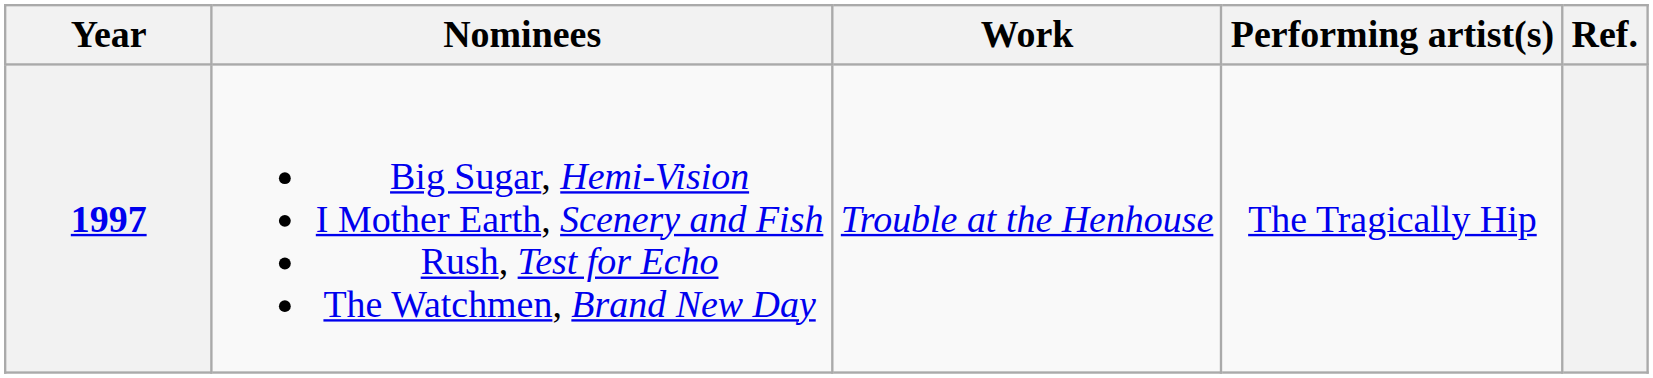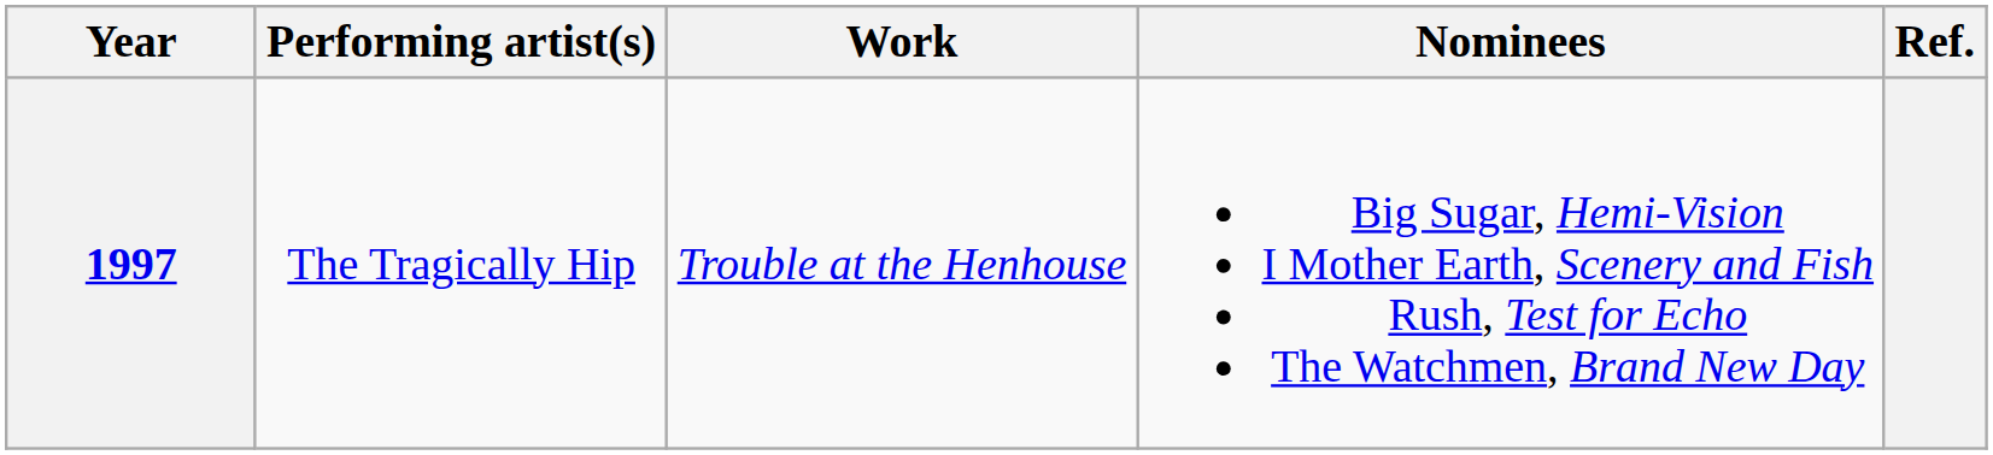 <table class="wikitable plainrowheaders sortable" style="text-align:center;">
 <tr>
 <th scope="col" style="width:5em;">Year</th>
+<th scope="col">Performing artist(s)</th>
+<th scope="col">Work</th>
 <th scope="col" class="unsortable">Nominees</th>
-<th scope="col">Work</th>
-<th scope="col">Performing artist(s)</th>
 <th scope="col" class="unsortable">Ref.</th>
 </tr>
 <tr>
 <th style="text-align:center;" scope="row"><a href='#'>1997</a></th>
+<td scope="row"><a href='#'>The Tragically Hip</a></td>
+<td scope="row"><em><a href='#'>Trouble at the Henhouse</a></em></td>
 <td><br><ul><li><a href='#'>Big Sugar</a>, <em><a href='#'>Hemi-Vision</a></em></li><li><a href='#'>I Mother Earth</a>, <em><a href='#'>Scenery and Fish</a></em></li><li><a href='#'>Rush</a>, <em><a href='#'>Test for Echo</a></em></li><li><a href='#'>The Watchmen</a>, <em><a href='#'>Brand New Day</a></em></li></ul></td>
-<td scope="row"><em><a href='#'>Trouble at the Henhouse</a></em></td>
-<td scope="row"><a href='#'>The Tragically Hip</a></td>
 <th style="text-align:center;" scope="row"></th>
 </tr>
 </table>
